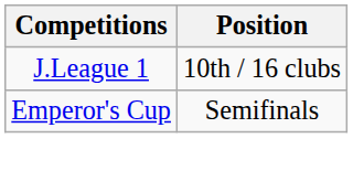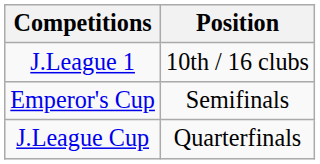 <table class="wikitable" style="text-align:center;">
 <tr>
 <th>Competitions</th>
 <th>Position</th>
 </tr>
 <tr>
 <td><a href='#'>J.League 1</a></td>
 <td>10th / 16 clubs</td>
 </tr>
 <tr>
 <td><a href='#'>Emperor's Cup</a></td>
 <td>Semifinals</td>
 </tr>
+<tr>
+<td><a href='#'>J.League Cup</a></td>
+<td>Quarterfinals</td>
+</tr>
 </table>
